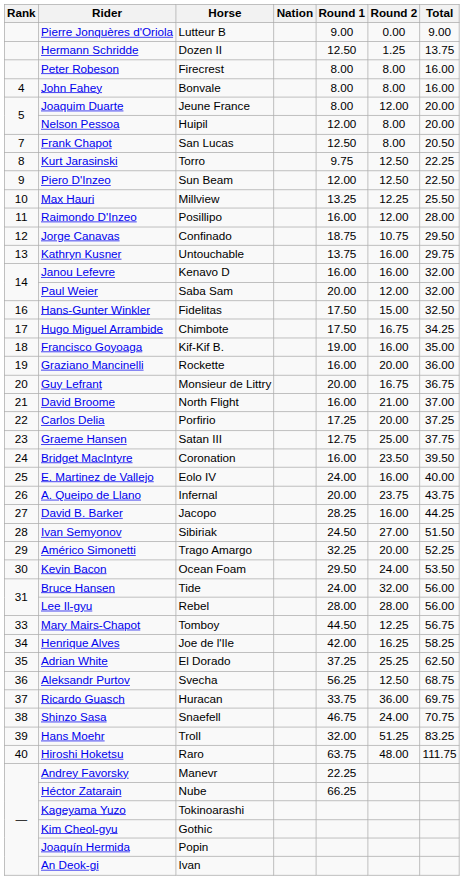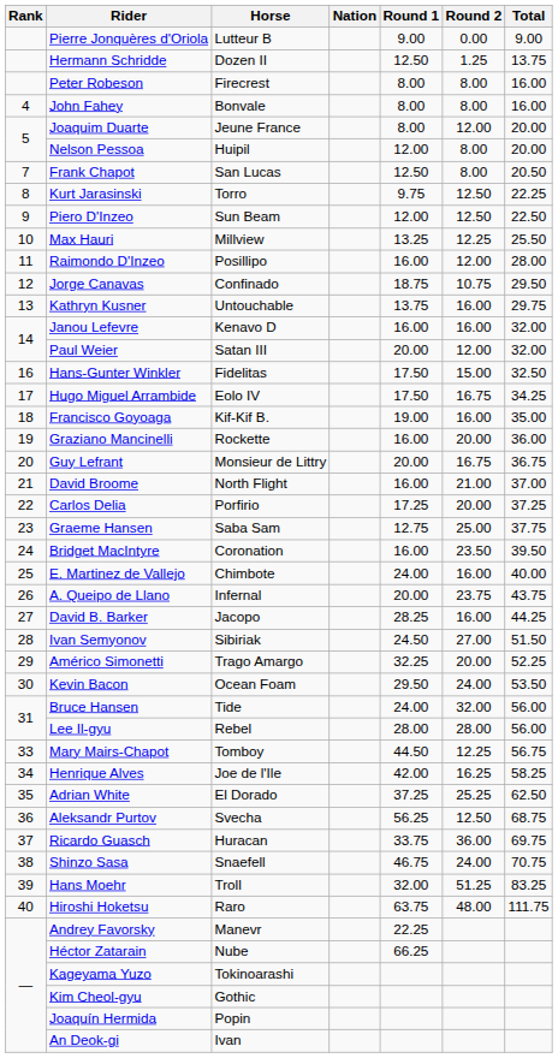 <table class="wikitable sortable" style="text-align:center">
 <tr>
 <th>Rank</th>
 <th>Rider</th>
 <th>Horse</th>
 <th>Nation</th>
 <th>Round 1</th>
 <th>Round 2</th>
 <th>Total</th>
 </tr>
 <tr>
 <td></td>
 <td align=left><a href='#'>Pierre Jonquères d'Oriola</a></td>
 <td align=left>Lutteur B</td>
 <td align=left></td>
 <td>9.00</td>
 <td>0.00</td>
 <td>9.00</td>
 </tr>
 <tr>
 <td></td>
 <td align=left><a href='#'>Hermann Schridde</a></td>
 <td align=left>Dozen II</td>
 <td align=left></td>
 <td>12.50</td>
 <td>1.25</td>
 <td>13.75</td>
 </tr>
 <tr>
 <td></td>
 <td align=left><a href='#'>Peter Robeson</a></td>
 <td align=left>Firecrest</td>
 <td align=left></td>
 <td>8.00</td>
 <td>8.00</td>
 <td>16.00</td>
 </tr>
 <tr>
 <td>4</td>
 <td align=left><a href='#'>John Fahey</a></td>
 <td align=left>Bonvale</td>
 <td align=left></td>
 <td>8.00</td>
 <td>8.00</td>
 <td>16.00</td>
 </tr>
 <tr>
 <td rowspan=2>5</td>
 <td align=left><a href='#'>Joaquim Duarte</a></td>
 <td align=left>Jeune France</td>
 <td align=left></td>
 <td>8.00</td>
 <td>12.00</td>
 <td>20.00</td>
 </tr>
 <tr>
 <td align=left><a href='#'>Nelson Pessoa</a></td>
 <td align=left>Huipil</td>
 <td align=left></td>
 <td>12.00</td>
 <td>8.00</td>
 <td>20.00</td>
 </tr>
 <tr>
 <td>7</td>
 <td align=left><a href='#'>Frank Chapot</a></td>
 <td align=left>San Lucas</td>
 <td align=left></td>
 <td>12.50</td>
 <td>8.00</td>
 <td>20.50</td>
 </tr>
 <tr>
 <td>8</td>
 <td align=left><a href='#'>Kurt Jarasinski</a></td>
 <td align=left>Torro</td>
 <td align=left></td>
 <td>9.75</td>
 <td>12.50</td>
 <td>22.25</td>
 </tr>
 <tr>
 <td>9</td>
 <td align=left><a href='#'>Piero D'Inzeo</a></td>
 <td align=left>Sun Beam</td>
 <td align=left></td>
 <td>12.00</td>
 <td>12.50</td>
 <td>22.50</td>
 </tr>
 <tr>
 <td>10</td>
 <td align=left><a href='#'>Max Hauri</a></td>
 <td align=left>Millview</td>
 <td align=left></td>
 <td>13.25</td>
 <td>12.25</td>
 <td>25.50</td>
 </tr>
 <tr>
 <td>11</td>
 <td align=left><a href='#'>Raimondo D'Inzeo</a></td>
 <td align=left>Posillipo</td>
 <td align=left></td>
 <td>16.00</td>
 <td>12.00</td>
 <td>28.00</td>
 </tr>
 <tr>
 <td>12</td>
 <td align=left><a href='#'>Jorge Canavas</a></td>
 <td align=left>Confinado</td>
 <td align=left></td>
 <td>18.75</td>
 <td>10.75</td>
 <td>29.50</td>
 </tr>
 <tr>
 <td>13</td>
 <td align=left><a href='#'>Kathryn Kusner</a></td>
 <td align=left>Untouchable</td>
 <td align=left></td>
 <td>13.75</td>
 <td>16.00</td>
 <td>29.75</td>
 </tr>
 <tr>
 <td rowspan=2>14</td>
 <td align=left><a href='#'>Janou Lefevre</a></td>
 <td align=left>Kenavo D</td>
 <td align=left></td>
 <td>16.00</td>
 <td>16.00</td>
 <td>32.00</td>
 </tr>
 <tr>
 <td align=left><a href='#'>Paul Weier</a></td>
-<td align=left>Saba Sam</td>
+<td align=left>Satan III</td>
 <td align=left></td>
 <td>20.00</td>
 <td>12.00</td>
 <td>32.00</td>
 </tr>
 <tr>
 <td>16</td>
 <td align=left><a href='#'>Hans-Gunter Winkler</a></td>
 <td align=left>Fidelitas</td>
 <td align=left></td>
 <td>17.50</td>
 <td>15.00</td>
 <td>32.50</td>
 </tr>
 <tr>
 <td>17</td>
 <td align=left><a href='#'>Hugo Miguel Arrambide</a></td>
-<td align=left>Chimbote</td>
+<td align=left>Eolo IV</td>
 <td align=left></td>
 <td>17.50</td>
 <td>16.75</td>
 <td>34.25</td>
 </tr>
 <tr>
 <td>18</td>
 <td align=left><a href='#'>Francisco Goyoaga</a></td>
 <td align=left>Kif-Kif B.</td>
 <td align=left></td>
 <td>19.00</td>
 <td>16.00</td>
 <td>35.00</td>
 </tr>
 <tr>
 <td>19</td>
 <td align=left><a href='#'>Graziano Mancinelli</a></td>
 <td align=left>Rockette</td>
 <td align=left></td>
 <td>16.00</td>
 <td>20.00</td>
 <td>36.00</td>
 </tr>
 <tr>
 <td>20</td>
 <td align=left><a href='#'>Guy Lefrant</a></td>
 <td align=left>Monsieur de Littry</td>
 <td align=left></td>
 <td>20.00</td>
 <td>16.75</td>
 <td>36.75</td>
 </tr>
 <tr>
 <td>21</td>
 <td align=left><a href='#'>David Broome</a></td>
 <td align=left>North Flight</td>
 <td align=left></td>
 <td>16.00</td>
 <td>21.00</td>
 <td>37.00</td>
 </tr>
 <tr>
 <td>22</td>
 <td align=left><a href='#'>Carlos Delia</a></td>
 <td align=left>Porfirio</td>
 <td align=left></td>
 <td>17.25</td>
 <td>20.00</td>
 <td>37.25</td>
 </tr>
 <tr>
 <td>23</td>
 <td align=left><a href='#'>Graeme Hansen</a></td>
-<td align=left>Satan III</td>
+<td align=left>Saba Sam</td>
 <td align=left></td>
 <td>12.75</td>
 <td>25.00</td>
 <td>37.75</td>
 </tr>
 <tr>
 <td>24</td>
 <td align=left><a href='#'>Bridget MacIntyre</a></td>
 <td align=left>Coronation</td>
 <td align=left></td>
 <td>16.00</td>
 <td>23.50</td>
 <td>39.50</td>
 </tr>
 <tr>
 <td>25</td>
 <td align=left><a href='#'>E. Martinez de Vallejo</a></td>
-<td align=left>Eolo IV</td>
+<td align=left>Chimbote</td>
 <td align=left></td>
 <td>24.00</td>
 <td>16.00</td>
 <td>40.00</td>
 </tr>
 <tr>
 <td>26</td>
 <td align=left><a href='#'>A. Queipo de Llano</a></td>
 <td align=left>Infernal</td>
 <td align=left></td>
 <td>20.00</td>
 <td>23.75</td>
 <td>43.75</td>
 </tr>
 <tr>
 <td>27</td>
 <td align=left><a href='#'>David B. Barker</a></td>
 <td align=left>Jacopo</td>
 <td align=left></td>
 <td>28.25</td>
 <td>16.00</td>
 <td>44.25</td>
 </tr>
 <tr>
 <td>28</td>
 <td align=left><a href='#'>Ivan Semyonov</a></td>
 <td align=left>Sibiriak</td>
 <td align=left></td>
 <td>24.50</td>
 <td>27.00</td>
 <td>51.50</td>
 </tr>
 <tr>
 <td>29</td>
 <td align=left><a href='#'>Américo Simonetti</a></td>
 <td align=left>Trago Amargo</td>
 <td align=left></td>
 <td>32.25</td>
 <td>20.00</td>
 <td>52.25</td>
 </tr>
 <tr>
 <td>30</td>
 <td align=left><a href='#'>Kevin Bacon</a></td>
 <td align=left>Ocean Foam</td>
 <td align=left></td>
 <td>29.50</td>
 <td>24.00</td>
 <td>53.50</td>
 </tr>
 <tr>
 <td rowspan=2>31</td>
 <td align=left><a href='#'>Bruce Hansen</a></td>
 <td align=left>Tide</td>
 <td align=left></td>
 <td>24.00</td>
 <td>32.00</td>
 <td>56.00</td>
 </tr>
 <tr>
 <td align=left><a href='#'>Lee Il-gyu</a></td>
 <td align=left>Rebel</td>
 <td align=left></td>
 <td>28.00</td>
 <td>28.00</td>
 <td>56.00</td>
 </tr>
 <tr>
 <td>33</td>
 <td align=left><a href='#'>Mary Mairs-Chapot</a></td>
 <td align=left>Tomboy</td>
 <td align=left></td>
 <td>44.50</td>
 <td>12.25</td>
 <td>56.75</td>
 </tr>
 <tr>
 <td>34</td>
 <td align=left><a href='#'>Henrique Alves</a></td>
 <td align=left>Joe de l'Ile</td>
 <td align=left></td>
 <td>42.00</td>
 <td>16.25</td>
 <td>58.25</td>
 </tr>
 <tr>
 <td>35</td>
 <td align=left><a href='#'>Adrian White</a></td>
 <td align=left>El Dorado</td>
 <td align=left></td>
 <td>37.25</td>
 <td>25.25</td>
 <td>62.50</td>
 </tr>
 <tr>
 <td>36</td>
 <td align=left><a href='#'>Aleksandr Purtov</a></td>
 <td align=left>Svecha</td>
 <td align=left></td>
 <td>56.25</td>
 <td>12.50</td>
 <td>68.75</td>
 </tr>
 <tr>
 <td>37</td>
 <td align=left><a href='#'>Ricardo Guasch</a></td>
 <td align=left>Huracan</td>
 <td align=left></td>
 <td>33.75</td>
 <td>36.00</td>
 <td>69.75</td>
 </tr>
 <tr>
 <td>38</td>
 <td align=left><a href='#'>Shinzo Sasa</a></td>
 <td align=left>Snaefell</td>
 <td align=left></td>
 <td>46.75</td>
 <td>24.00</td>
 <td>70.75</td>
 </tr>
 <tr>
 <td>39</td>
 <td align=left><a href='#'>Hans Moehr</a></td>
 <td align=left>Troll</td>
 <td align=left></td>
 <td>32.00</td>
 <td>51.25</td>
 <td>83.25</td>
 </tr>
 <tr>
 <td>40</td>
 <td align=left><a href='#'>Hiroshi Hoketsu</a></td>
 <td align=left>Raro</td>
 <td align=left></td>
 <td>63.75</td>
 <td>48.00</td>
 <td>111.75</td>
 </tr>
 <tr>
 <td rowspan=6 data-sort-value=41>—</td>
 <td align=left><a href='#'>Andrey Favorsky</a></td>
 <td align=left>Manevr</td>
 <td align=left></td>
 <td>22.25</td>
 <td data-sort-value=99.99></td>
 <td data-sort-value=999.99></td>
 </tr>
 <tr>
 <td align=left><a href='#'>Héctor Zatarain</a></td>
 <td align=left>Nube</td>
 <td align=left></td>
 <td>66.25</td>
 <td data-sort-value=99.99></td>
 <td data-sort-value=999.99></td>
 </tr>
 <tr>
 <td align=left><a href='#'>Kageyama Yuzo</a></td>
 <td align=left>Tokinoarashi</td>
 <td align=left></td>
 <td data-sort-value=99.99></td>
 <td data-sort-value=99.99></td>
 <td data-sort-value=999.99></td>
 </tr>
 <tr>
 <td align=left><a href='#'>Kim Cheol-gyu</a></td>
 <td align=left>Gothic</td>
 <td align=left></td>
 <td data-sort-value=99.99></td>
 <td data-sort-value=99.99></td>
 <td data-sort-value=999.99></td>
 </tr>
 <tr>
 <td align=left><a href='#'>Joaquín Hermida</a></td>
 <td align=left>Popin</td>
 <td align=left></td>
 <td data-sort-value=99.99></td>
 <td data-sort-value=99.99></td>
 <td data-sort-value=999.99></td>
 </tr>
 <tr>
 <td align=left><a href='#'>An Deok-gi</a></td>
 <td align=left>Ivan</td>
 <td align=left></td>
 <td data-sort-value=9:99:99.9></td>
 <td data-sort-value=99.99></td>
 <td data-sort-value=999.99></td>
 </tr>
 </table>
